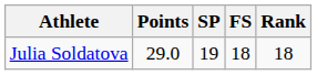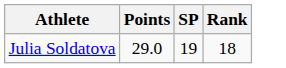 <table class="wikitable" border="1" style="font-size:90%">
 <tr>
 <th>Athlete</th>
 <th>Points</th>
 <th>SP</th>
-<th>FS</th>
 <th>Rank</th>
 </tr>
 <tr align=center>
 <td align=left><a href='#'>Julia Soldatova</a></td>
 <td>29.0</td>
 <td>19</td>
 <td>18</td>
-<td>18</td>
 </tr>
 </table>
